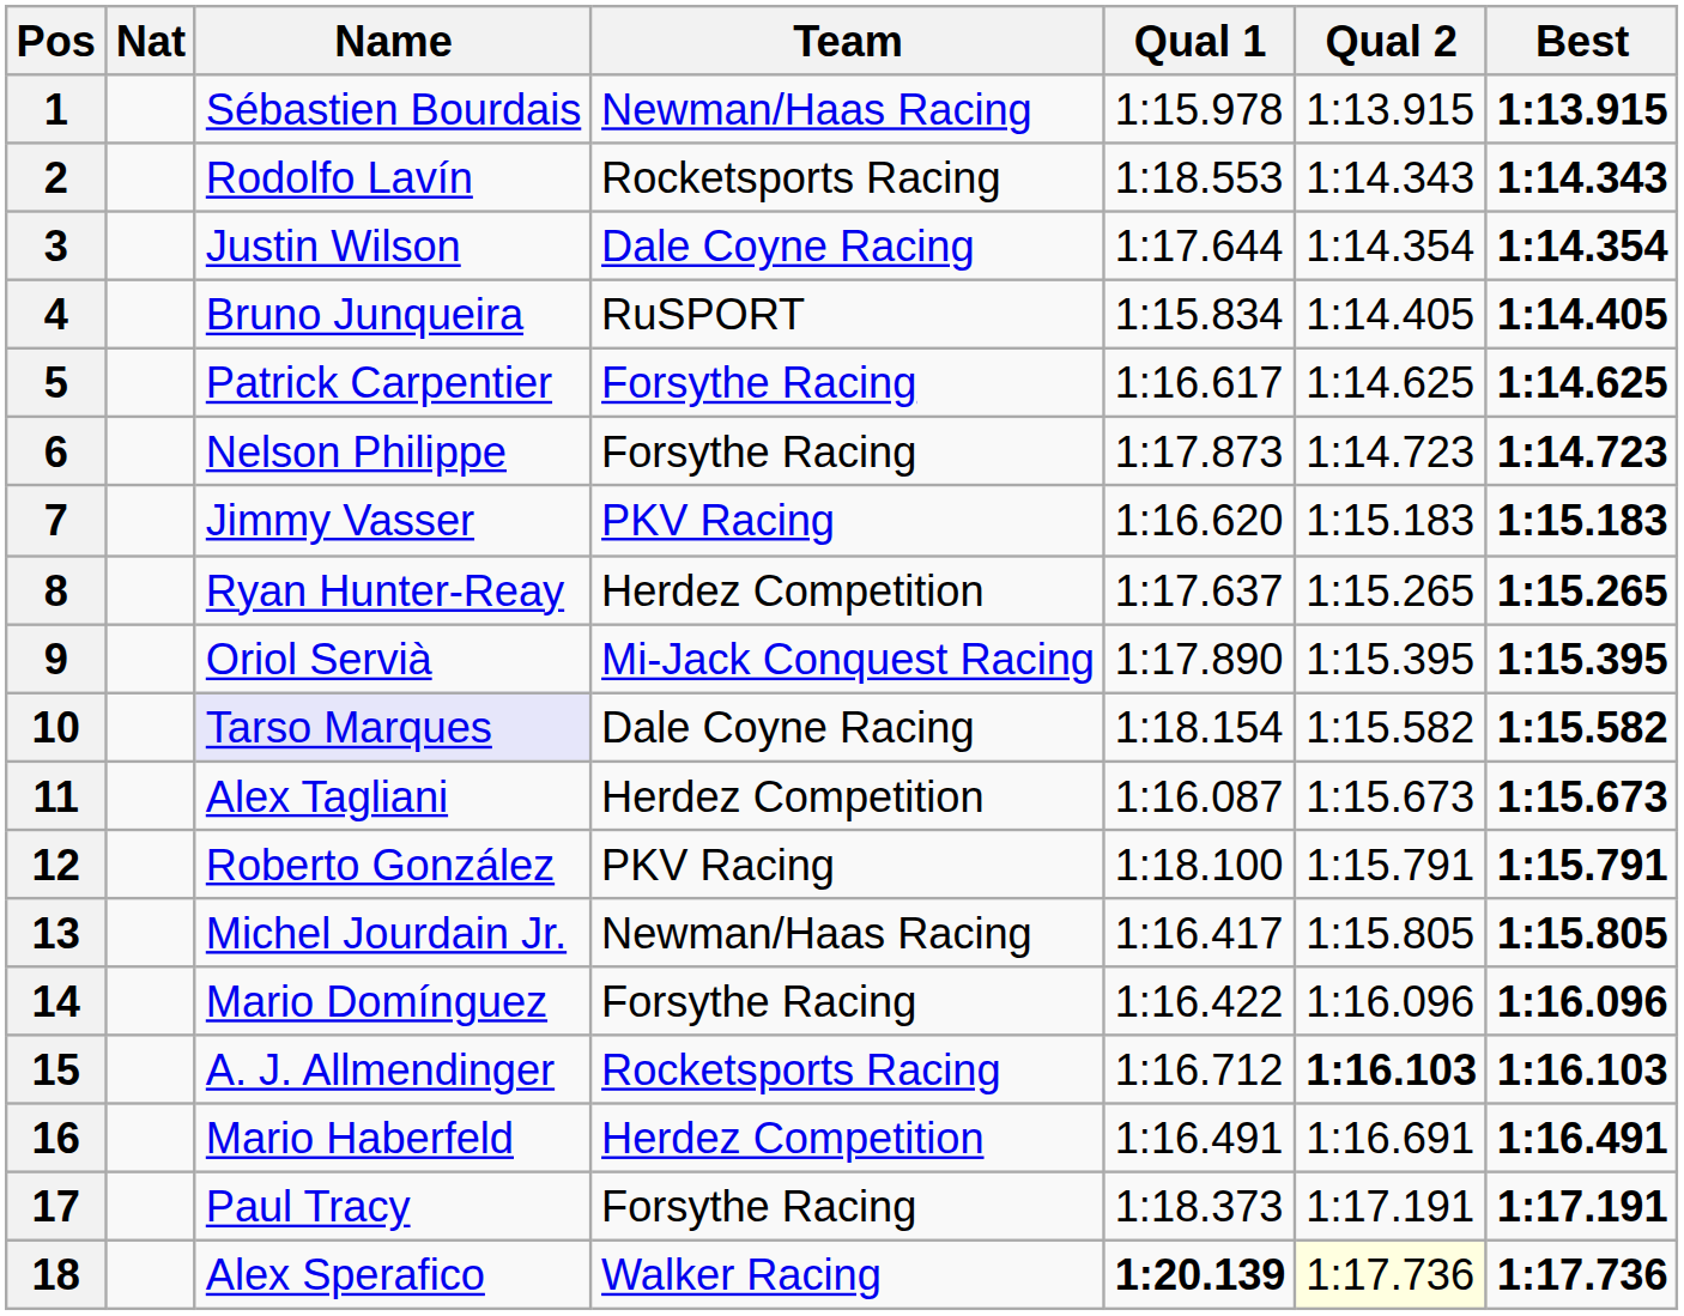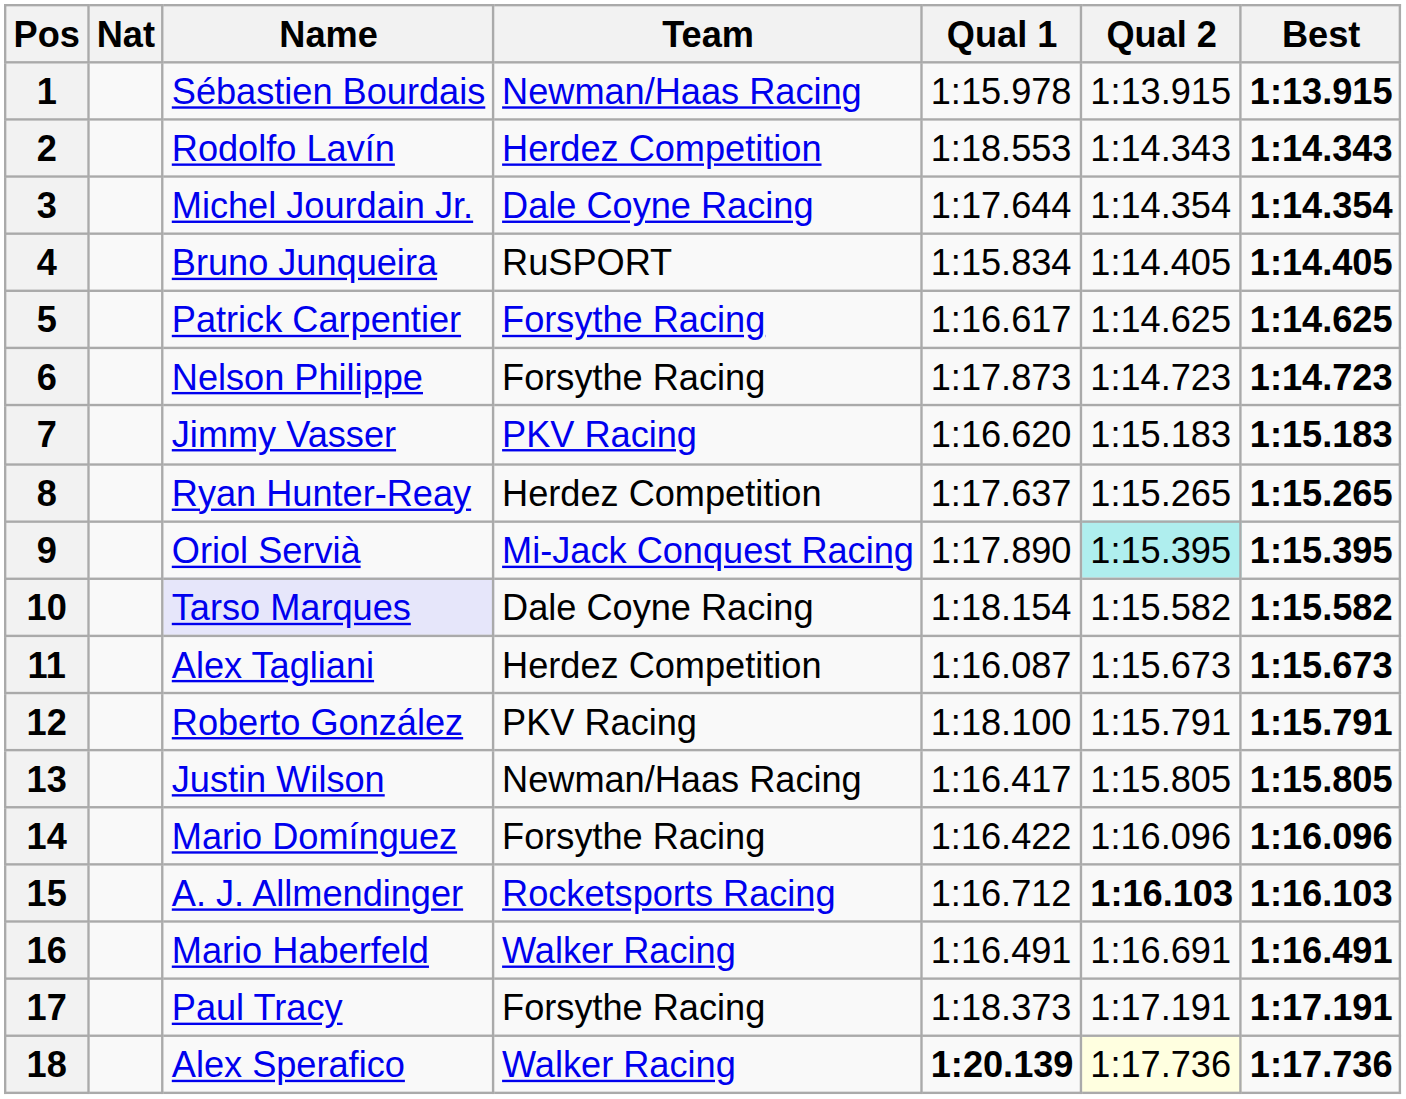 <table class="wikitable" style="font-size: 95%;">
 <tr>
 <th>Pos</th>
 <th>Nat</th>
 <th>Name</th>
 <th>Team</th>
 <th>Qual 1</th>
 <th>Qual 2</th>
 <th>Best</th>
 </tr>
 <tr>
 <th>1</th>
 <td></td>
 <td><a href='#'>Sébastien Bourdais</a></td>
 <td><a href='#'>Newman/Haas Racing</a></td>
 <td>1:15.978</td>
 <td>1:13.915</td>
 <td><strong>1:13.915</strong></td>
 </tr>
 <tr>
 <th>2</th>
 <td></td>
 <td><a href='#'>Rodolfo Lavín</a></td>
-<td>Rocketsports Racing</td>
+<td><a href='#'>Herdez Competition</a></td>
 <td>1:18.553</td>
 <td>1:14.343</td>
 <td><strong>1:14.343</strong></td>
 </tr>
 <tr>
 <th>3</th>
 <td></td>
-<td><a href='#'>Justin Wilson</a></td>
+<td><a href='#'>Michel Jourdain Jr.</a></td>
 <td><a href='#'>Dale Coyne Racing</a></td>
 <td>1:17.644</td>
 <td>1:14.354</td>
 <td><strong>1:14.354</strong></td>
 </tr>
 <tr>
 <th>4</th>
 <td></td>
 <td><a href='#'>Bruno Junqueira</a></td>
 <td>RuSPORT</td>
 <td>1:15.834</td>
 <td>1:14.405</td>
 <td><strong>1:14.405</strong></td>
 </tr>
 <tr>
 <th>5</th>
 <td></td>
 <td><a href='#'>Patrick Carpentier</a></td>
 <td><a href='#'>Forsythe Racing</a></td>
 <td>1:16.617</td>
 <td>1:14.625</td>
 <td><strong>1:14.625</strong></td>
 </tr>
 <tr>
 <th>6</th>
 <td></td>
 <td><a href='#'>Nelson Philippe</a></td>
 <td>Forsythe Racing</td>
 <td>1:17.873</td>
 <td>1:14.723</td>
 <td><strong>1:14.723</strong></td>
 </tr>
 <tr>
 <th>7</th>
 <td></td>
 <td><a href='#'>Jimmy Vasser</a></td>
 <td><a href='#'>PKV Racing</a></td>
 <td>1:16.620</td>
 <td>1:15.183</td>
 <td><strong>1:15.183</strong></td>
 </tr>
 <tr>
 <th>8</th>
 <td></td>
 <td><a href='#'>Ryan Hunter-Reay</a></td>
 <td>Herdez Competition</td>
 <td>1:17.637</td>
 <td>1:15.265</td>
 <td><strong>1:15.265</strong></td>
 </tr>
 <tr>
 <th>9</th>
 <td></td>
 <td><a href='#'>Oriol Servià</a></td>
 <td><a href='#'>Mi-Jack Conquest Racing</a></td>
 <td>1:17.890</td>
-<td>1:15.395</td>
+<td style="background: paleturquoise;">1:15.395</td>
 <td><strong>1:15.395</strong></td>
 </tr>
 <tr>
 <th>10</th>
 <td></td>
 <td style="background: lavender;"><a href='#'>Tarso Marques</a></td>
 <td>Dale Coyne Racing</td>
 <td>1:18.154</td>
 <td>1:15.582</td>
 <td><strong>1:15.582</strong></td>
 </tr>
 <tr>
 <th>11</th>
 <td></td>
 <td><a href='#'>Alex Tagliani</a></td>
 <td>Herdez Competition</td>
 <td>1:16.087</td>
 <td>1:15.673</td>
 <td><strong>1:15.673</strong></td>
 </tr>
 <tr>
 <th>12</th>
 <td></td>
 <td><a href='#'>Roberto González</a></td>
 <td>PKV Racing</td>
 <td>1:18.100</td>
 <td>1:15.791</td>
 <td><strong>1:15.791</strong></td>
 </tr>
 <tr>
 <th>13</th>
 <td></td>
-<td><a href='#'>Michel Jourdain Jr.</a></td>
+<td><a href='#'>Justin Wilson</a></td>
 <td>Newman/Haas Racing</td>
 <td>1:16.417</td>
 <td>1:15.805</td>
 <td><strong>1:15.805</strong></td>
 </tr>
 <tr>
 <th>14</th>
 <td></td>
 <td><a href='#'>Mario Domínguez</a></td>
 <td>Forsythe Racing</td>
 <td>1:16.422</td>
 <td>1:16.096</td>
 <td><strong>1:16.096</strong></td>
 </tr>
 <tr>
 <th>15</th>
 <td></td>
 <td><a href='#'>A. J. Allmendinger</a></td>
 <td><a href='#'>Rocketsports Racing</a></td>
 <td>1:16.712</td>
 <td><strong>1:16.103</strong></td>
 <td><strong>1:16.103</strong></td>
 </tr>
 <tr>
 <th>16</th>
 <td></td>
 <td><a href='#'>Mario Haberfeld</a></td>
-<td><a href='#'>Herdez Competition</a></td>
+<td><a href='#'>Walker Racing</a></td>
 <td>1:16.491</td>
 <td>1:16.691</td>
 <td><strong>1:16.491</strong></td>
 </tr>
 <tr>
 <th>17</th>
 <td></td>
 <td><a href='#'>Paul Tracy</a></td>
 <td>Forsythe Racing</td>
 <td>1:18.373</td>
 <td>1:17.191</td>
 <td><strong>1:17.191</strong></td>
 </tr>
 <tr>
 <th>18</th>
 <td></td>
 <td><a href='#'>Alex Sperafico</a></td>
 <td><a href='#'>Walker Racing</a></td>
 <td><strong>1:20.139</strong></td>
 <td style="background: lightyellow;">1:17.736</td>
 <td><strong>1:17.736</strong></td>
 </tr>
 </table>
